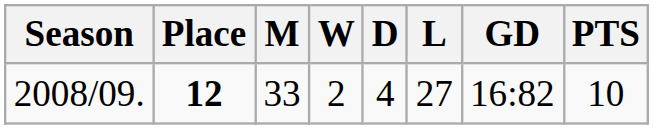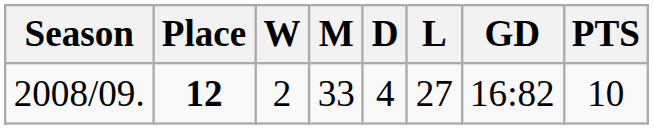 <table class="wikitable" style="text-align: center;">
 <tr>
 <th>Season</th>
 <th>Place</th>
+<th>W</th>
 <th>M</th>
-<th>W</th>
 <th>D</th>
 <th>L</th>
 <th>GD</th>
 <th>PTS</th>
 </tr>
 <tr>
 <td>2008/09.</td>
 <td><strong>12</strong></td>
+<td>2</td>
 <td>33</td>
-<td>2</td>
 <td>4</td>
 <td>27</td>
 <td>16:82</td>
 <td>10</td>
 </tr>
 </table>
